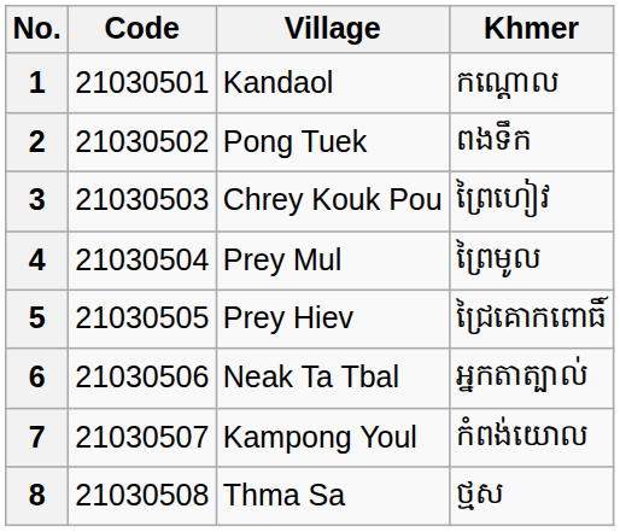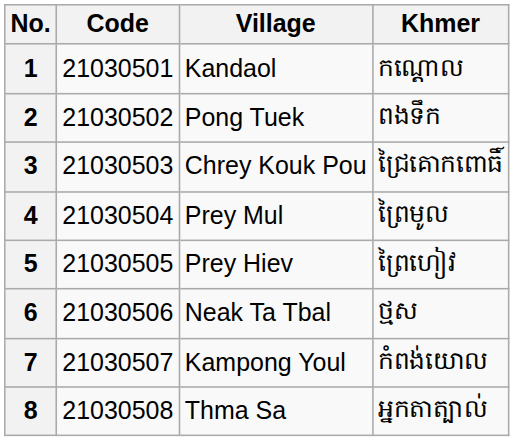 <table class="wikitable sortable mw-collapsible">
 <tr>
 <th>No.</th>
 <th>Code</th>
 <th>Village</th>
 <th>Khmer</th>
 </tr>
 <tr>
 <th>1</th>
 <td>21030501</td>
 <td>Kandaol</td>
 <td>កណ្ដោល</td>
 </tr>
 <tr>
 <th>2</th>
 <td>21030502</td>
 <td>Pong Tuek</td>
 <td>ពងទឹក</td>
 </tr>
 <tr>
 <th>3</th>
 <td>21030503</td>
 <td>Chrey Kouk Pou</td>
-<td>ព្រៃហៀវ</td>
+<td>ជ្រៃគោកពោធិ៍</td>
 </tr>
 <tr>
 <th>4</th>
 <td>21030504</td>
 <td>Prey Mul</td>
 <td>ព្រៃមូល</td>
 </tr>
 <tr>
 <th>5</th>
 <td>21030505</td>
 <td>Prey Hiev</td>
-<td>ជ្រៃគោកពោធិ៍</td>
+<td>ព្រៃហៀវ</td>
 </tr>
 <tr>
 <th>6</th>
 <td>21030506</td>
 <td>Neak Ta Tbal</td>
-<td>អ្នកតាត្បាល់</td>
+<td>ថ្មស</td>
 </tr>
 <tr>
 <th>7</th>
 <td>21030507</td>
 <td>Kampong Youl</td>
 <td>កំពង់យោល</td>
 </tr>
 <tr>
 <th>8</th>
 <td>21030508</td>
 <td>Thma Sa</td>
-<td>ថ្មស</td>
+<td>អ្នកតាត្បាល់</td>
 </tr>
 </table>
